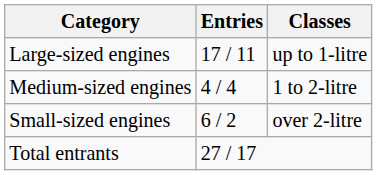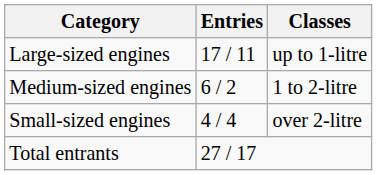 <table class="wikitable" style="font-size: 95%;">
 <tr>
 <th>Category</th>
 <th>Entries</th>
 <th>Classes</th>
 </tr>
 <tr>
 <td>Large-sized engines</td>
 <td>17 / 11</td>
 <td>up to 1-litre</td>
 </tr>
 <tr>
 <td>Medium-sized engines</td>
-<td>4 / 4</td>
+<td>6 / 2</td>
 <td>1 to 2-litre</td>
 </tr>
 <tr>
 <td>Small-sized engines</td>
-<td>6 / 2</td>
+<td>4 / 4</td>
 <td>over 2-litre</td>
 </tr>
 <tr>
 <td>Total entrants</td>
 <td colspan=2>27 / 17</td>
 </tr>
 </table>
